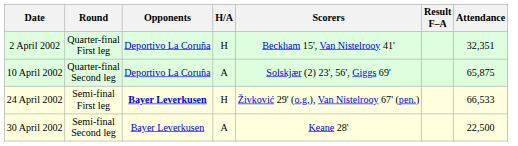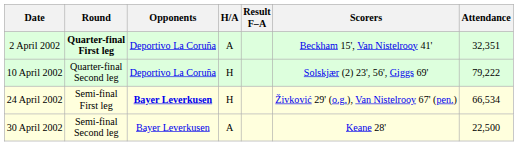 <table class="wikitable" style="text-align:center">
 <tr>
 <th>Date</th>
 <th>Round</th>
 <th>Opponents</th>
 <th>H/A</th>
+<th>Result<br>F–A</th>
 <th>Scorers</th>
-<th>Result<br>F–A</th>
 <th>Attendance</th>
 </tr>
 <tr bgcolor="#ddffdd">
 <td>2 April 2002</td>
-<td>Quarter-final<br>First leg</td>
+<td><strong>Quarter-final<br>First leg</strong></td>
 <td><a href='#'>Deportivo La Coruña</a></td>
-<td>H</td>
+<td>A</td>
+<td></td>
 <td><a href='#'>Beckham</a> 15', <a href='#'>Van Nistelrooy</a> 41'</td>
-<td></td>
 <td>32,351</td>
 </tr>
 <tr bgcolor="#ddffdd">
 <td>10 April 2002</td>
 <td>Quarter-final<br>Second leg</td>
 <td><a href='#'>Deportivo La Coruña</a></td>
-<td>A</td>
+<td>H</td>
+<td></td>
 <td><a href='#'>Solskjær</a> (2) 23', 56', <a href='#'>Giggs</a> 69'</td>
-<td></td>
-<td>65,875</td>
+<td>79,222</td>
 </tr>
 <tr bgcolor="#ffffdd">
 <td>24 April 2002</td>
 <td>Semi-final<br>First leg</td>
 <td><strong><a href='#'>Bayer Leverkusen</a></strong></td>
 <td>H</td>
+<td></td>
 <td><a href='#'>Živković</a> 29' (<a href='#'>o.g.</a>), <a href='#'>Van Nistelrooy</a> 67' (<a href='#'>pen.</a>)</td>
-<td></td>
-<td>66,533</td>
+<td>66,534</td>
 </tr>
 <tr bgcolor="#ffffdd">
 <td>30 April 2002</td>
 <td>Semi-final<br>Second leg</td>
 <td><a href='#'>Bayer Leverkusen</a></td>
 <td>A</td>
+<td></td>
 <td><a href='#'>Keane</a> 28'</td>
-<td></td>
 <td>22,500</td>
 </tr>
 </table>
